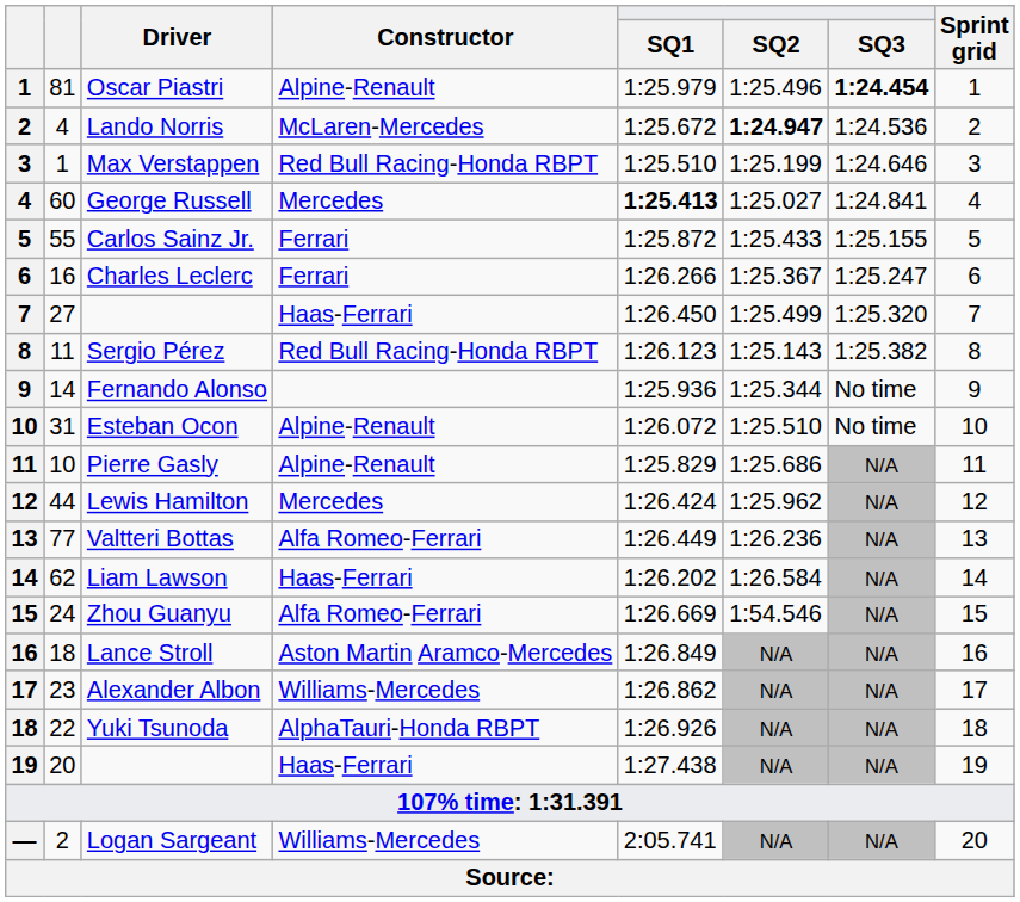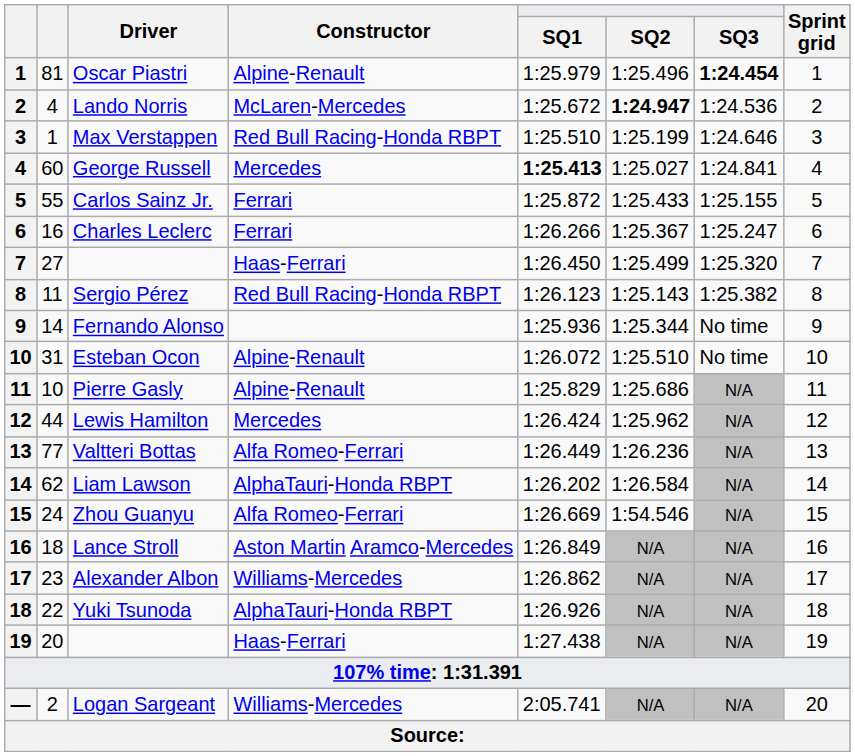 <table class="wikitable sortable" style="font-size: 85%;">
 <tr>
 <th rowspan="2"></th>
 <th rowspan="2"></th>
 <th rowspan="2">Driver</th>
 <th rowspan="2">Constructor</th>
 <th colspan="3" style="background:#eaecf0; text-align:center;"></th>
 <th rowspan="2">Sprint<br>grid</th>
 </tr>
 <tr>
 <th scope="col">SQ1</th>
 <th scope="col">SQ2</th>
 <th scope="col">SQ3</th>
 </tr>
 <tr>
 <th scope="row">1</th>
 <td align="center">81</td>
 <td data-sort-value="pia"> <a href='#'>Oscar Piastri</a></td>
 <td><a href='#'>Alpine</a>-<a href='#'>Renault</a></td>
 <td>1:25.979</td>
 <td>1:25.496</td>
 <td><strong>1:24.454</strong></td>
 <td align="center">1</td>
 </tr>
 <tr>
 <th scope="row">2</th>
 <td align="center">4</td>
 <td data-sort-value="nor"> <a href='#'>Lando Norris</a></td>
 <td><a href='#'>McLaren</a>-<a href='#'>Mercedes</a></td>
 <td>1:25.672</td>
 <td><strong>1:24.947</strong></td>
 <td>1:24.536</td>
 <td align="center">2</td>
 </tr>
 <tr>
 <th scope="row">3</th>
 <td align="center">1</td>
 <td data-sort-value="ver"> <a href='#'>Max Verstappen</a></td>
 <td><a href='#'>Red Bull Racing</a>-<a href='#'>Honda RBPT</a></td>
 <td>1:25.510</td>
 <td>1:25.199</td>
 <td>1:24.646</td>
 <td align="center">3</td>
 </tr>
 <tr>
 <th scope="row">4</th>
 <td align="center">60</td>
 <td data-sort-value="rus"> <a href='#'>George Russell</a></td>
 <td><a href='#'>Mercedes</a></td>
 <td><strong>1:25.413</strong></td>
 <td>1:25.027</td>
 <td>1:24.841</td>
 <td align="center">4</td>
 </tr>
 <tr>
 <th scope="row">5</th>
 <td align="center">55</td>
 <td data-sort-value="sai"> <a href='#'>Carlos Sainz Jr.</a></td>
 <td><a href='#'>Ferrari</a></td>
 <td>1:25.872</td>
 <td>1:25.433</td>
 <td>1:25.155</td>
 <td align="center">5</td>
 </tr>
 <tr>
 <th scope="row">6</th>
 <td align="center">16</td>
 <td data-sort-value="lec"> <a href='#'>Charles Leclerc</a></td>
 <td><a href='#'>Ferrari</a></td>
 <td>1:26.266</td>
 <td>1:25.367</td>
 <td>1:25.247</td>
 <td align="center">6</td>
 </tr>
 <tr>
 <th scope="row">7</th>
 <td align="center">27</td>
 <td data-sort-value="hul"></td>
 <td><a href='#'>Haas</a>-<a href='#'>Ferrari</a></td>
 <td>1:26.450</td>
 <td>1:25.499</td>
 <td>1:25.320</td>
 <td align="center">7</td>
 </tr>
 <tr>
 <th scope="row">8</th>
 <td align="center">11</td>
 <td data-sort-value="per"> <a href='#'>Sergio Pérez</a></td>
 <td><a href='#'>Red Bull Racing</a>-<a href='#'>Honda RBPT</a></td>
 <td>1:26.123</td>
 <td>1:25.143</td>
 <td>1:25.382</td>
 <td align="center">8</td>
 </tr>
 <tr>
 <th scope="row">9</th>
 <td align="center">14</td>
 <td data-sort-value="alo"> <a href='#'>Fernando Alonso</a></td>
 <td></td>
 <td>1:25.936</td>
 <td>1:25.344</td>
 <td>No time</td>
 <td align="center">9</td>
 </tr>
 <tr>
 <th scope="row">10</th>
 <td align="center">31</td>
 <td data-sort-value="oco"> <a href='#'>Esteban Ocon</a></td>
 <td><a href='#'>Alpine</a>-<a href='#'>Renault</a></td>
 <td>1:26.072</td>
 <td>1:25.510</td>
 <td>No time</td>
 <td align="center">10</td>
 </tr>
 <tr>
 <th scope="row">11</th>
 <td align="center">10</td>
 <td data-sort-value="gas"> <a href='#'>Pierre Gasly</a></td>
 <td><a href='#'>Alpine</a>-<a href='#'>Renault</a></td>
 <td>1:25.829</td>
 <td>1:25.686</td>
 <td style="background: silver" align="center" data-sort-value="20"><small>N/A</small></td>
 <td align="center">11</td>
 </tr>
 <tr>
 <th scope="row">12</th>
 <td align="center">44</td>
 <td data-sort-value="ham"> <a href='#'>Lewis Hamilton</a></td>
 <td><a href='#'>Mercedes</a></td>
 <td>1:26.424</td>
 <td>1:25.962</td>
 <td style="background: silver" align="center" data-sort-value="20"><small>N/A</small></td>
 <td align="center">12</td>
 </tr>
 <tr>
 <th scope="row">13</th>
 <td align="center">77</td>
 <td data-sort-value="bot"> <a href='#'>Valtteri Bottas</a></td>
 <td><a href='#'>Alfa Romeo</a>-<a href='#'>Ferrari</a></td>
 <td>1:26.449</td>
 <td>1:26.236</td>
 <td style="background: silver" align="center" data-sort-value="20"><small>N/A</small></td>
 <td align="center">13</td>
 </tr>
 <tr>
 <th scope="row">14</th>
 <td align="center">62</td>
 <td data-sort-value="law"> <a href='#'>Liam Lawson</a></td>
-<td><a href='#'>Haas</a>-<a href='#'>Ferrari</a></td>
+<td><a href='#'>AlphaTauri</a>-<a href='#'>Honda RBPT</a></td>
 <td>1:26.202</td>
 <td>1:26.584</td>
 <td style="background: silver" align="center" data-sort-value="20"><small>N/A</small></td>
 <td align="center">14</td>
 </tr>
 <tr>
 <th scope="row">15</th>
 <td align="center">24</td>
 <td data-sort-value="zho"> <a href='#'>Zhou Guanyu</a></td>
 <td><a href='#'>Alfa Romeo</a>-<a href='#'>Ferrari</a></td>
 <td>1:26.669</td>
 <td>1:54.546</td>
 <td style="background: silver" align="center" data-sort-value="20"><small>N/A</small></td>
 <td align="center">15</td>
 </tr>
 <tr>
 <th scope="row">16</th>
 <td align="center">18</td>
 <td data-sort-value="str"> <a href='#'>Lance Stroll</a></td>
 <td><a href='#'>Aston Martin</a> <a href='#'>Aramco</a>-<a href='#'>Mercedes</a></td>
 <td>1:26.849</td>
 <td style="background: silver" align="center" data-sort-value="20"><small>N/A</small></td>
 <td style="background: silver" align="center" data-sort-value="20"><small>N/A</small></td>
 <td align="center">16</td>
 </tr>
 <tr>
 <th scope="row">17</th>
 <td align="center">23</td>
 <td data-sort-value="alb"> <a href='#'>Alexander Albon</a></td>
 <td><a href='#'>Williams</a>-<a href='#'>Mercedes</a></td>
 <td>1:26.862</td>
 <td style="background: silver" align="center" data-sort-value="20"><small>N/A</small></td>
 <td style="background: silver" align="center" data-sort-value="20"><small>N/A</small></td>
 <td align="center">17</td>
 </tr>
 <tr>
 <th scope="row">18</th>
 <td align="center">22</td>
 <td data-sort-value="tsu"> <a href='#'>Yuki Tsunoda</a></td>
 <td><a href='#'>AlphaTauri</a>-<a href='#'>Honda RBPT</a></td>
 <td>1:26.926</td>
 <td style="background: silver" align="center" data-sort-value="20"><small>N/A</small></td>
 <td style="background: silver" align="center" data-sort-value="20"><small>N/A</small></td>
 <td align="center">18</td>
 </tr>
 <tr>
 <th scope="row">19</th>
 <td align="center">20</td>
 <td data-sort-value="mag"></td>
 <td><a href='#'>Haas</a>-<a href='#'>Ferrari</a></td>
 <td>1:27.438</td>
 <td style="background: silver" align="center" data-sort-value="20"><small>N/A</small></td>
 <td style="background: silver" align="center" data-sort-value="20"><small>N/A</small></td>
 <td align="center">19</td>
 </tr>
 <tr class="sortbottom">
 <td colspan="8" style="background-color:#eaecf0;text-align:center"><strong><a href='#'>107% time</a>: 1:31.391</strong></td>
 </tr>
 <tr class="sortbottom">
 <th scope="row">—</th>
 <td align="center">2</td>
 <td data-sort-value="sar"> <a href='#'>Logan Sargeant</a></td>
 <td><a href='#'>Williams</a>-<a href='#'>Mercedes</a></td>
 <td>2:05.741</td>
 <td data-sort-value="18" align="center" style="background: silver"><small>N/A</small></td>
 <td data-sort-value="18" align="center" style="background: silver"><small>N/A</small></td>
 <td align="center">20</td>
 </tr>
 <tr>
 <th colspan="8">Source:</th>
 </tr>
 </table>
